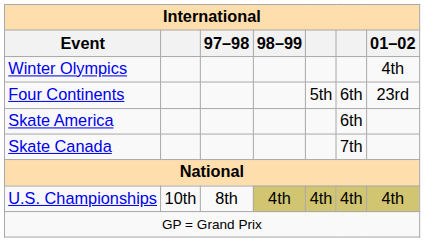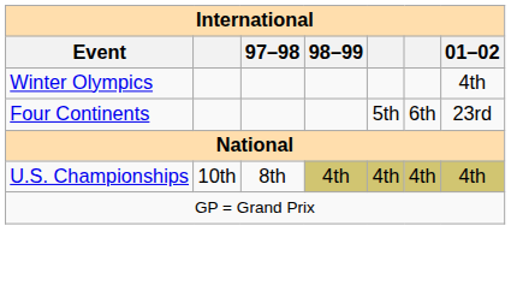 <table class="wikitable" style="text-align:center">
 <tr>
 <th style="background-color: #ffdead; " colspan=7 align=center>International</th>
 </tr>
 <tr>
 <th>Event</th>
 <th></th>
 <th>97–98</th>
 <th>98–99</th>
 <th></th>
 <th></th>
 <th>01–02</th>
 </tr>
 <tr>
 <td align=left><a href='#'>Winter Olympics</a></td>
 <td></td>
 <td></td>
 <td></td>
 <td></td>
 <td></td>
 <td>4th</td>
 </tr>
 <tr>
 <td align=left><a href='#'>Four Continents</a></td>
 <td></td>
 <td></td>
 <td></td>
 <td>5th</td>
 <td>6th</td>
 <td>23rd</td>
 </tr>
 <tr>
-<td align=left> <a href='#'>Skate America</a></td>
-<td></td>
-<td></td>
-<td></td>
-<td></td>
-<td>6th</td>
-<td></td>
-</tr>
-<tr>
-<td align=left> <a href='#'>Skate Canada</a></td>
-<td></td>
-<td></td>
-<td></td>
-<td></td>
-<td>7th</td>
-<td></td>
-</tr>
-<tr>
 <th style="background-color: #ffdead; " colspan=7 align=center>National</th>
 </tr>
 <tr>
 <td align=left><a href='#'>U.S. Championships</a></td>
 <td>10th</td>
 <td>8th</td>
 <td bgcolor=d1c571>4th</td>
 <td bgcolor=d1c571>4th</td>
 <td bgcolor=d1c571>4th</td>
 <td bgcolor=d1c571>4th</td>
 </tr>
 <tr>
 <td colspan=7 align=center><small> GP = Grand Prix </small></td>
 </tr>
 </table>
